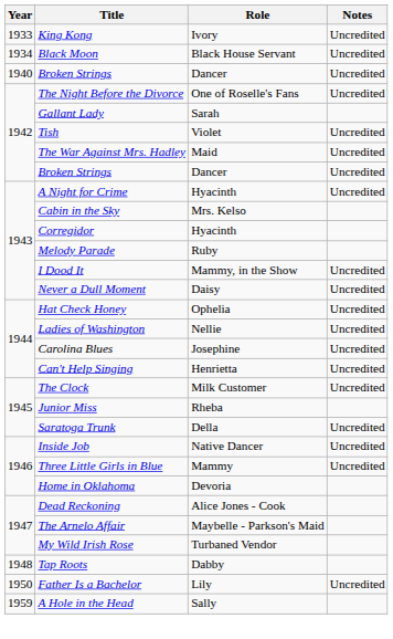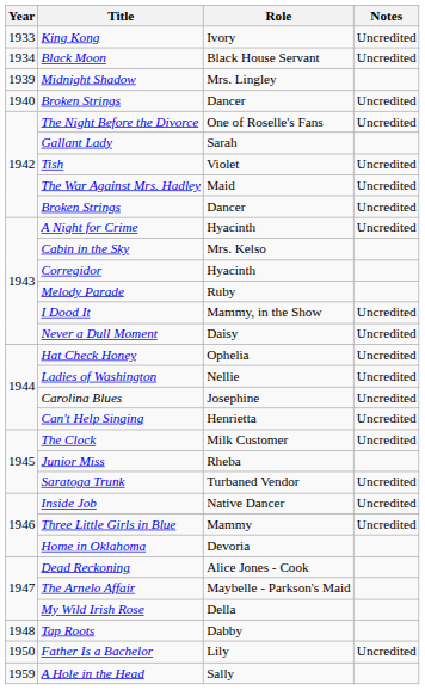 <table class="wikitable sortable">
 <tr>
 <th>Year</th>
 <th>Title</th>
 <th>Role</th>
 <th>Notes</th>
 </tr>
 <tr>
 <td>1933</td>
 <td><em><a href='#'>King Kong</a></em></td>
 <td>Ivory</td>
 <td>Uncredited</td>
 </tr>
 <tr>
 <td>1934</td>
 <td><em><a href='#'>Black Moon</a></em></td>
 <td>Black House Servant</td>
 <td>Uncredited</td>
+</tr>
+<tr>
+<td>1939</td>
+<td><em><a href='#'>Midnight Shadow</a></em></td>
+<td>Mrs. Lingley</td>
+<td></td>
 </tr>
 <tr>
 <td>1940</td>
 <td><em><a href='#'>Broken Strings</a></em></td>
 <td>Dancer</td>
 <td>Uncredited</td>
 </tr>
 <tr>
 <td rowspan=5>1942</td>
 <td><em><a href='#'>The Night Before the Divorce</a></em></td>
 <td>One of Roselle's Fans</td>
 <td>Uncredited</td>
 </tr>
 <tr>
 <td><em><a href='#'>Gallant Lady</a></em></td>
 <td>Sarah</td>
 <td></td>
 </tr>
 <tr>
 <td><em><a href='#'>Tish</a></em></td>
 <td>Violet</td>
 <td>Uncredited</td>
 </tr>
 <tr>
 <td><em><a href='#'>The War Against Mrs. Hadley</a></em></td>
 <td>Maid</td>
 <td>Uncredited</td>
 </tr>
 <tr>
 <td><em><a href='#'>Broken Strings</a></em></td>
 <td>Dancer</td>
 <td>Uncredited</td>
 </tr>
 <tr>
 <td rowspan=6>1943</td>
 <td><em><a href='#'>A Night for Crime</a></em></td>
 <td>Hyacinth</td>
 <td>Uncredited</td>
 </tr>
 <tr>
 <td><em><a href='#'>Cabin in the Sky</a></em></td>
 <td>Mrs. Kelso</td>
 <td></td>
 </tr>
 <tr>
 <td><em><a href='#'>Corregidor</a></em></td>
 <td>Hyacinth</td>
 <td></td>
 </tr>
 <tr>
 <td><em><a href='#'>Melody Parade</a></em></td>
 <td>Ruby</td>
 <td></td>
 </tr>
 <tr>
 <td><em><a href='#'>I Dood It</a></em></td>
 <td>Mammy, in the Show</td>
 <td>Uncredited</td>
 </tr>
 <tr>
 <td><em><a href='#'>Never a Dull Moment</a></em></td>
 <td>Daisy</td>
 <td>Uncredited</td>
 </tr>
 <tr>
 <td rowspan=4>1944</td>
 <td><em><a href='#'>Hat Check Honey</a></em></td>
 <td>Ophelia</td>
 <td>Uncredited</td>
 </tr>
 <tr>
 <td><em><a href='#'>Ladies of Washington</a></em></td>
 <td>Nellie</td>
 <td>Uncredited</td>
 </tr>
 <tr>
 <td><em>Carolina Blues</em></td>
 <td>Josephine</td>
 <td>Uncredited</td>
 </tr>
 <tr>
 <td><em><a href='#'>Can't Help Singing</a></em></td>
 <td>Henrietta</td>
 <td>Uncredited</td>
 </tr>
 <tr>
 <td rowspan=3>1945</td>
 <td><em><a href='#'>The Clock</a></em></td>
 <td>Milk Customer</td>
 <td>Uncredited</td>
 </tr>
 <tr>
 <td><em><a href='#'>Junior Miss</a></em></td>
 <td>Rheba</td>
 <td></td>
 </tr>
 <tr>
 <td><em><a href='#'>Saratoga Trunk</a></em></td>
-<td>Della</td>
+<td>Turbaned Vendor</td>
 <td>Uncredited</td>
 </tr>
 <tr>
 <td rowspan=3>1946</td>
 <td><em><a href='#'>Inside Job</a></em></td>
 <td>Native Dancer</td>
 <td>Uncredited</td>
 </tr>
 <tr>
 <td><em><a href='#'>Three Little Girls in Blue</a></em></td>
 <td>Mammy</td>
 <td>Uncredited</td>
 </tr>
 <tr>
 <td><em><a href='#'>Home in Oklahoma</a></em></td>
 <td>Devoria</td>
 <td></td>
 </tr>
 <tr>
 <td rowspan=3>1947</td>
 <td><em><a href='#'>Dead Reckoning</a></em></td>
 <td>Alice Jones - Cook</td>
 <td></td>
 </tr>
 <tr>
 <td><em><a href='#'>The Arnelo Affair</a></em></td>
 <td>Maybelle - Parkson's Maid</td>
 <td></td>
 </tr>
 <tr>
 <td><em><a href='#'>My Wild Irish Rose</a></em></td>
-<td>Turbaned Vendor</td>
+<td>Della</td>
 <td></td>
 </tr>
 <tr>
 <td>1948</td>
 <td><em><a href='#'>Tap Roots</a></em></td>
 <td>Dabby</td>
 <td></td>
 </tr>
 <tr>
 <td>1950</td>
 <td><em><a href='#'>Father Is a Bachelor</a></em></td>
 <td>Lily</td>
 <td>Uncredited</td>
 </tr>
 <tr>
 <td>1959</td>
 <td><em><a href='#'>A Hole in the Head</a></em></td>
 <td>Sally</td>
 <td></td>
 </tr>
 </table>
